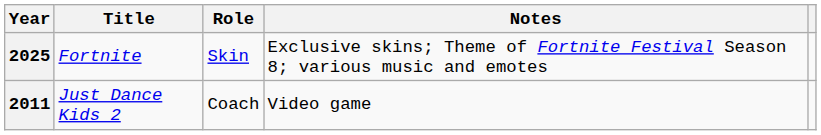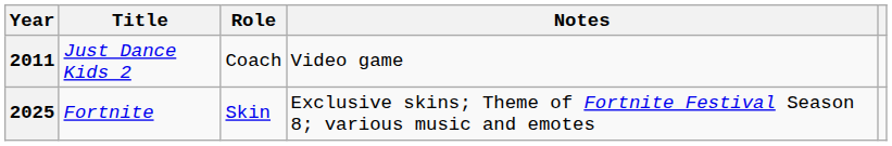 <table class="wikitable plainrowheaders sortable">
 <tr>
 <th>Year</th>
 <th>Title</th>
 <th>Role</th>
 <th class="unsortable">Notes</th>
 <th class="unsortable"></th>
 </tr>
 <tr>
+<th scope="row">2011</th>
+<td><em><a href='#'>Just Dance Kids 2</a></em></td>
+<td>Coach</td>
+<td>Video game</td>
+<td style="text-align:center;"></td>
+</tr>
+<tr>
 <th scope="row">2025</th>
 <td><em><a href='#'>Fortnite</a></em></td>
 <td><a href='#'>Skin</a></td>
 <td>Exclusive skins; Theme of <a href='#'><em>Fortnite Festival</em></a> Season 8; various music and emotes</td>
 <td></td>
 </tr>
-<tr>
-<th scope="row">2011</th>
-<td><em><a href='#'>Just Dance Kids 2</a></em></td>
-<td>Coach</td>
-<td>Video game</td>
-<td style="text-align:center;"></td>
-</tr>
 </table>
